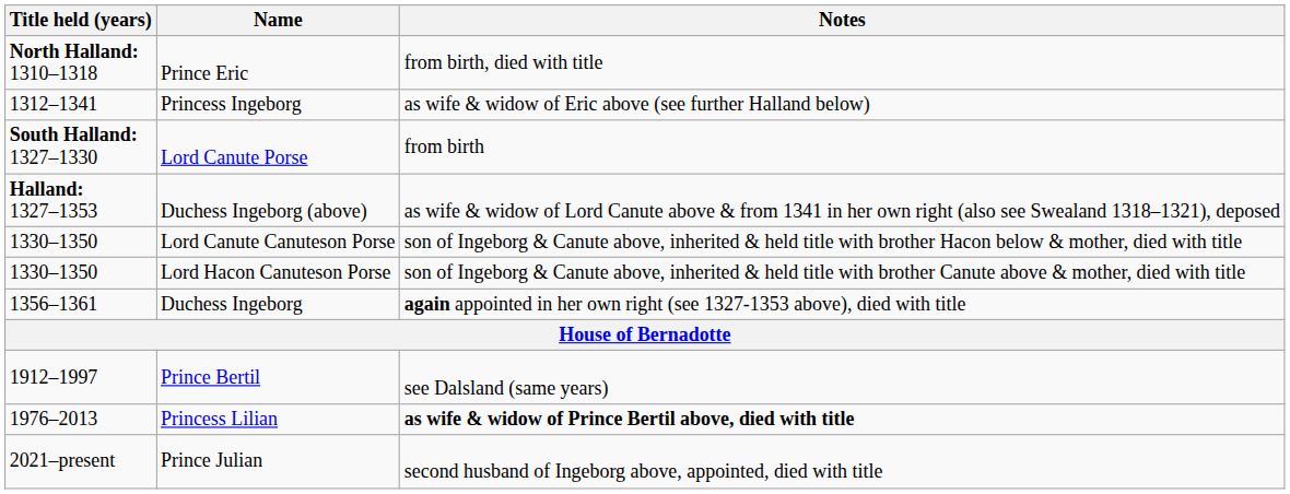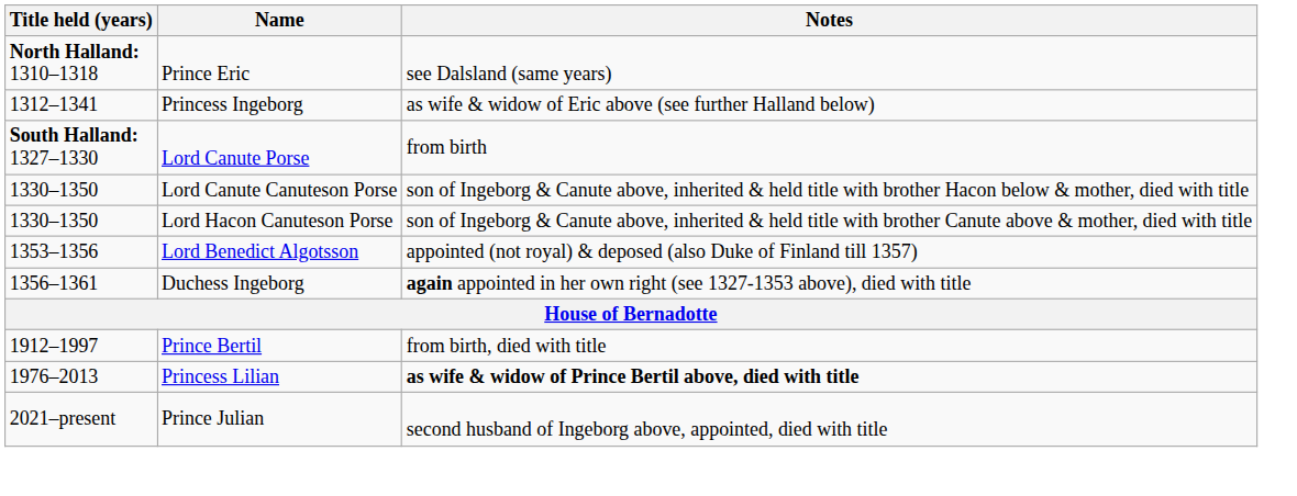 <table class="wikitable">
 <tr>
 <th><strong>Title held (years)</strong></th>
 <th><strong>Name</strong></th>
 <th><strong>Notes</strong></th>
 </tr>
 <tr>
 <td><strong>North Halland:</strong><br>1310–1318</td>
 <td><br> Prince Eric</td>
-<td>from birth, died with title</td>
+<td><br>see Dalsland (same years)</td>
 </tr>
 <tr>
 <td>1312–1341</td>
 <td>Princess Ingeborg</td>
 <td>as wife & widow of Eric above (see further Halland below)</td>
 </tr>
 <tr>
 <td><strong>South Halland:</strong><br>1327–1330</td>
 <td><br><a href='#'>Lord Canute Porse</a></td>
 <td>from birth</td>
 </tr>
 <tr>
-<td><strong>Halland:<br></strong>1327–1353</td>
-<td><br>Duchess Ingeborg (above)</td>
-<td><br>as wife & widow of Lord Canute above & from 1341 in her own right (also see Swealand 1318–1321), deposed</td>
-</tr>
-<tr>
 <td>1330–1350</td>
 <td>Lord Canute Canuteson Porse</td>
 <td>son of Ingeborg & Canute above, inherited & held title with brother Hacon below & mother, died with title</td>
 </tr>
 <tr>
 <td>1330–1350</td>
 <td>Lord Hacon Canuteson Porse</td>
 <td>son of Ingeborg & Canute above, inherited & held title with brother Canute above & mother, died with title</td>
+</tr>
+<tr>
+<td>1353–1356</td>
+<td><a href='#'>Lord Benedict Algotsson</a></td>
+<td>appointed (not royal) & deposed (also Duke of Finland till 1357)</td>
 </tr>
 <tr>
 <td>1356–1361</td>
 <td>Duchess Ingeborg</td>
 <td><strong>again</strong> appointed in her own right (see 1327-1353 above), died with title</td>
 </tr>
 <tr>
 <th colspan=3><a href='#'>House of Bernadotte</a></th>
 </tr>
 <tr>
 <td>1912–1997</td>
 <td><a href='#'>Prince Bertil</a></td>
-<td><br>see Dalsland (same years)</td>
+<td>from birth, died with title</td>
 </tr>
 <tr>
 <td>1976–2013</td>
 <td><a href='#'>Princess Lilian</a></td>
 <td><strong>as wife & widow of Prince Bertil above, died with title</strong></td>
 </tr>
 <tr>
 <td>2021–present</td>
 <td>Prince Julian</td>
 <td><br>second husband of Ingeborg above, appointed, died with title</td>
 </tr>
 </table>
